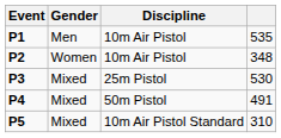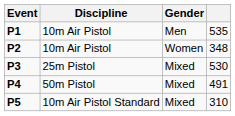 <table class="wikitable">
 <tr>
 <th>Event</th>
+<th>Discipline</th>
 <th>Gender</th>
-<th>Discipline</th>
 <th></th>
 </tr>
 <tr>
 <td><strong>P1</strong></td>
+<td>10m Air Pistol</td>
 <td>Men</td>
-<td>10m Air Pistol</td>
 <td>535</td>
 </tr>
 <tr>
 <td><strong>P2</strong></td>
+<td>10m Air Pistol</td>
 <td>Women</td>
-<td>10m Air Pistol</td>
 <td>348</td>
 </tr>
 <tr>
 <td><strong>P3</strong></td>
+<td>25m Pistol</td>
 <td>Mixed</td>
-<td>25m Pistol</td>
 <td>530</td>
 </tr>
 <tr>
 <td><strong>P4</strong></td>
+<td>50m Pistol</td>
 <td>Mixed</td>
-<td>50m Pistol</td>
 <td>491</td>
 </tr>
 <tr>
 <td><strong>P5</strong></td>
+<td>10m Air Pistol Standard</td>
 <td>Mixed</td>
-<td>10m Air Pistol Standard</td>
 <td>310</td>
 </tr>
 </table>
